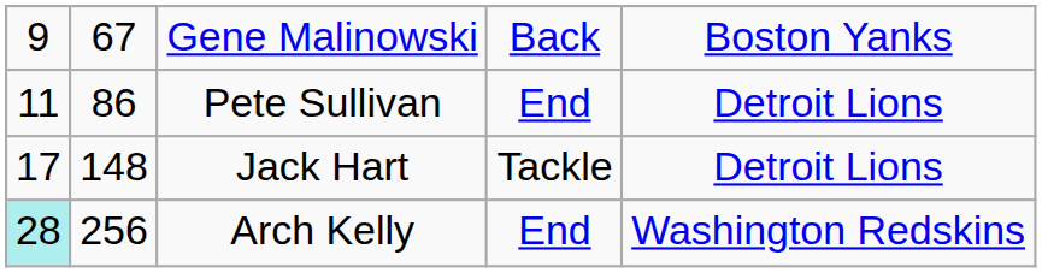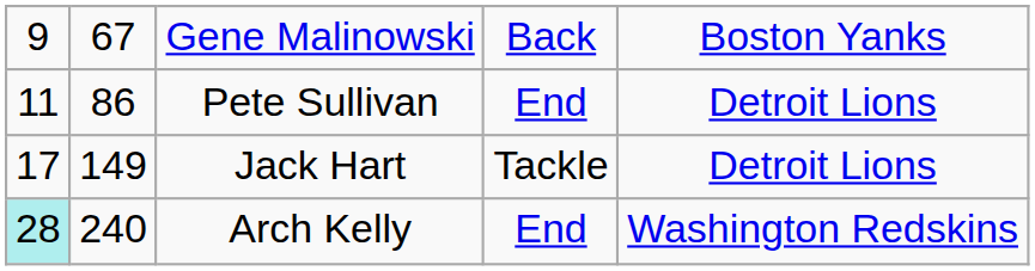 <table class="wikitable" style="text-align:center">
 <tr>
 <td>9</td>
 <td>67</td>
 <td><a href='#'>Gene Malinowski</a></td>
 <td><a href='#'>Back</a></td>
 <td><a href='#'>Boston Yanks</a></td>
 </tr>
 <tr>
 <td>11</td>
 <td>86</td>
 <td>Pete Sullivan</td>
 <td><a href='#'>End</a></td>
 <td><a href='#'>Detroit Lions</a></td>
 </tr>
 <tr>
 <td>17</td>
-<td>148</td>
+<td>149</td>
 <td>Jack Hart</td>
 <td>Tackle</td>
 <td><a href='#'>Detroit Lions</a></td>
 </tr>
 <tr>
 <td style="background: paleturquoise;">28</td>
-<td>256</td>
+<td>240</td>
 <td>Arch Kelly</td>
 <td><a href='#'>End</a></td>
 <td><a href='#'>Washington Redskins</a></td>
 </tr>
 </table>
